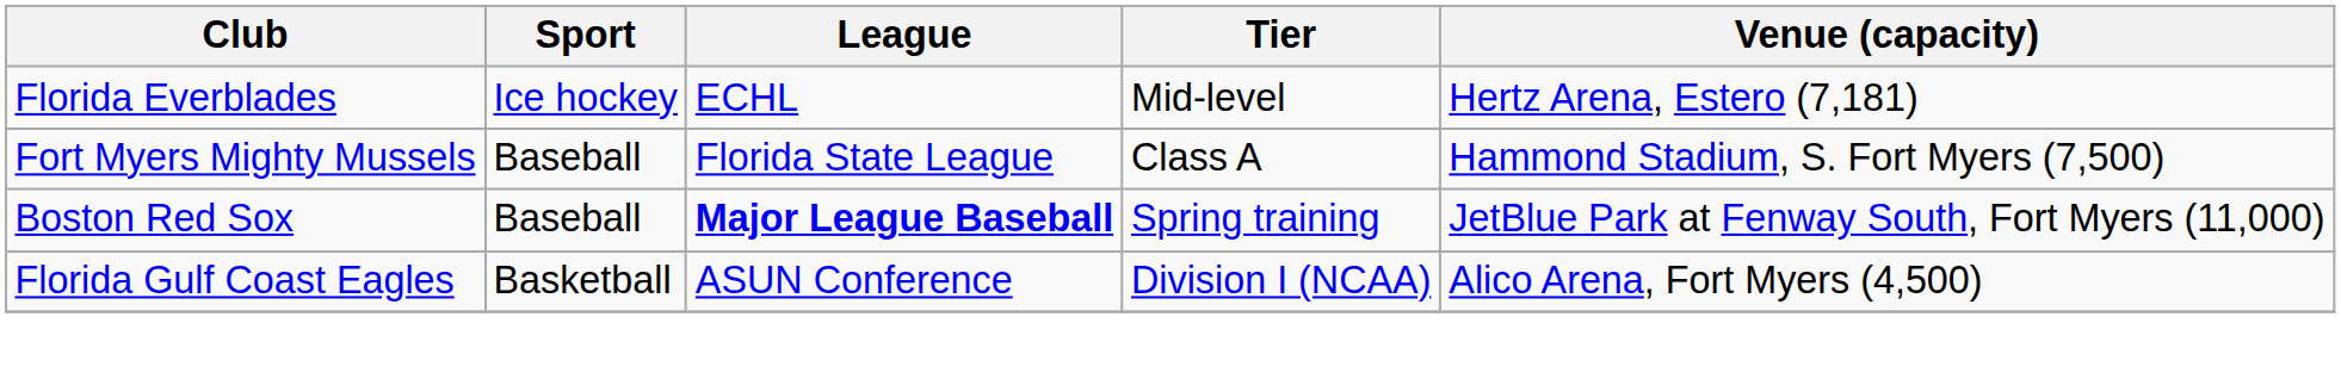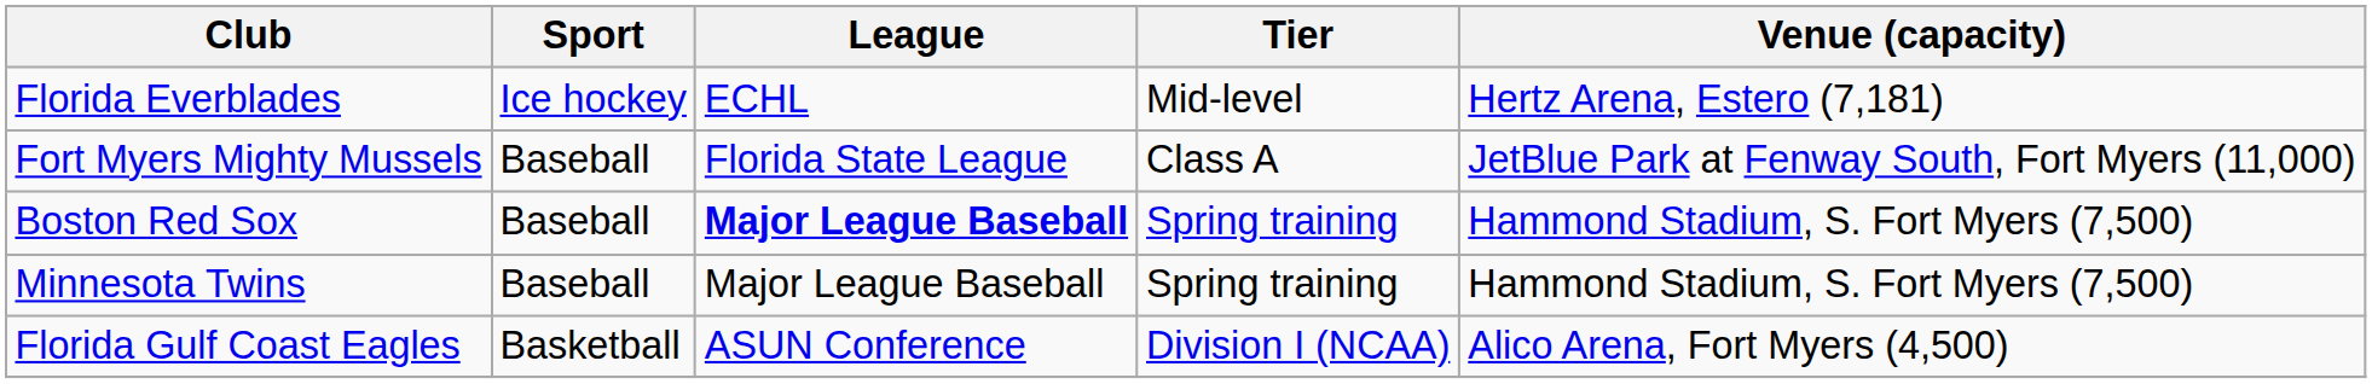 <table class="wikitable">
 <tr>
 <th>Club</th>
 <th>Sport</th>
 <th>League</th>
 <th>Tier</th>
 <th>Venue (capacity)</th>
 </tr>
 <tr>
 <td><a href='#'>Florida Everblades</a></td>
 <td><a href='#'>Ice hockey</a></td>
 <td><a href='#'>ECHL</a></td>
 <td>Mid-level</td>
 <td><a href='#'>Hertz Arena</a>, <a href='#'>Estero</a> (7,181)</td>
 </tr>
 <tr>
 <td><a href='#'>Fort Myers Mighty Mussels</a></td>
 <td>Baseball</td>
 <td><a href='#'>Florida State League</a></td>
 <td>Class A</td>
-<td><a href='#'>Hammond Stadium</a>, S. Fort Myers (7,500)</td>
+<td><a href='#'>JetBlue Park</a> at <a href='#'>Fenway South</a>, Fort Myers (11,000)</td>
 </tr>
 <tr>
 <td><a href='#'>Boston Red Sox</a></td>
 <td>Baseball</td>
 <td><strong><a href='#'>Major League Baseball</a></strong></td>
 <td><a href='#'>Spring training</a></td>
-<td><a href='#'>JetBlue Park</a> at <a href='#'>Fenway South</a>, Fort Myers (11,000)</td>
+<td><a href='#'>Hammond Stadium</a>, S. Fort Myers (7,500)</td>
+</tr>
+<tr>
+<td><a href='#'>Minnesota Twins</a></td>
+<td>Baseball</td>
+<td>Major League Baseball</td>
+<td>Spring training</td>
+<td>Hammond Stadium, S. Fort Myers (7,500)</td>
 </tr>
 <tr>
 <td><a href='#'>Florida Gulf Coast Eagles</a></td>
 <td>Basketball</td>
 <td><a href='#'>ASUN Conference</a></td>
 <td><a href='#'>Division I (NCAA)</a></td>
 <td><a href='#'>Alico Arena</a>, Fort Myers (4,500)</td>
 </tr>
 <tr>
 </tr>
 </table>
